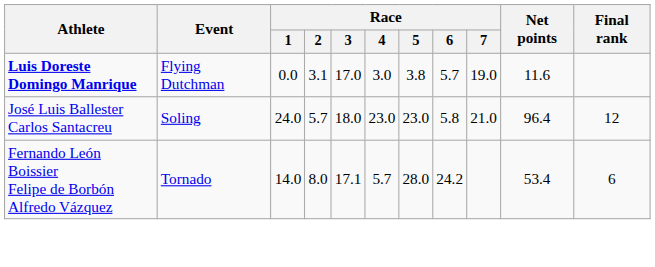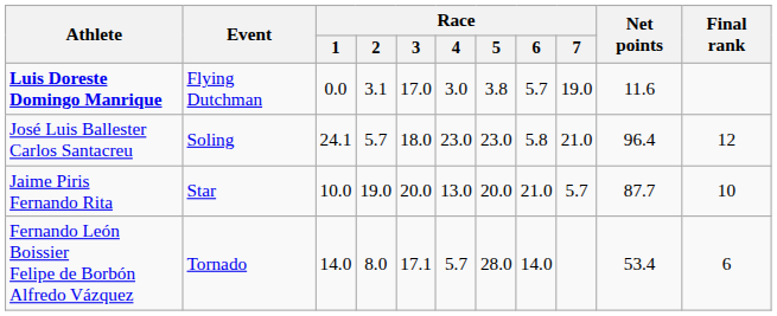 <table class="wikitable" style="font-size:90%">
 <tr>
 <th rowspan="2">Athlete</th>
 <th rowspan="2">Event</th>
 <th colspan=7>Race</th>
 <th rowspan=2>Net points</th>
 <th rowspan=2>Final rank</th>
 </tr>
 <tr style="font-size:95%">
 <th>1</th>
 <th>2</th>
 <th>3</th>
 <th>4</th>
 <th>5</th>
 <th>6</th>
 <th>7</th>
 </tr>
 <tr align=center>
 <td align=left><strong><a href='#'>Luis Doreste</a><br><a href='#'>Domingo Manrique</a></strong></td>
 <td align=left><a href='#'>Flying Dutchman</a></td>
 <td>0.0</td>
 <td>3.1</td>
 <td>17.0</td>
 <td>3.0</td>
 <td>3.8</td>
 <td>5.7</td>
 <td>19.0</td>
 <td>11.6</td>
 <td></td>
 </tr>
 <tr align=center>
 <td align=left><a href='#'>José Luis Ballester</a><br><a href='#'>Carlos Santacreu</a></td>
 <td align=left><a href='#'>Soling</a></td>
-<td>24.0</td>
+<td>24.1</td>
 <td>5.7</td>
 <td>18.0</td>
 <td>23.0</td>
 <td>23.0</td>
 <td>5.8</td>
 <td>21.0</td>
 <td>96.4</td>
 <td>12</td>
 </tr>
 <tr align=center>
+<td align=left><a href='#'>Jaime Piris</a><br><a href='#'>Fernando Rita</a></td>
+<td align=left><a href='#'>Star</a></td>
+<td>10.0</td>
+<td>19.0</td>
+<td>20.0</td>
+<td>13.0</td>
+<td>20.0</td>
+<td>21.0</td>
+<td>5.7</td>
+<td>87.7</td>
+<td>10</td>
+</tr>
+<tr align=center>
 <td align=left><a href='#'>Fernando León Boissier</a><br><a href='#'>Felipe de Borbón</a><br><a href='#'>Alfredo Vázquez</a></td>
 <td align=left><a href='#'>Tornado</a></td>
 <td>14.0</td>
 <td>8.0</td>
 <td>17.1</td>
 <td>5.7</td>
 <td>28.0</td>
-<td>24.2</td>
+<td>14.0</td>
 <td></td>
 <td>53.4</td>
 <td>6</td>
 </tr>
 </table>
